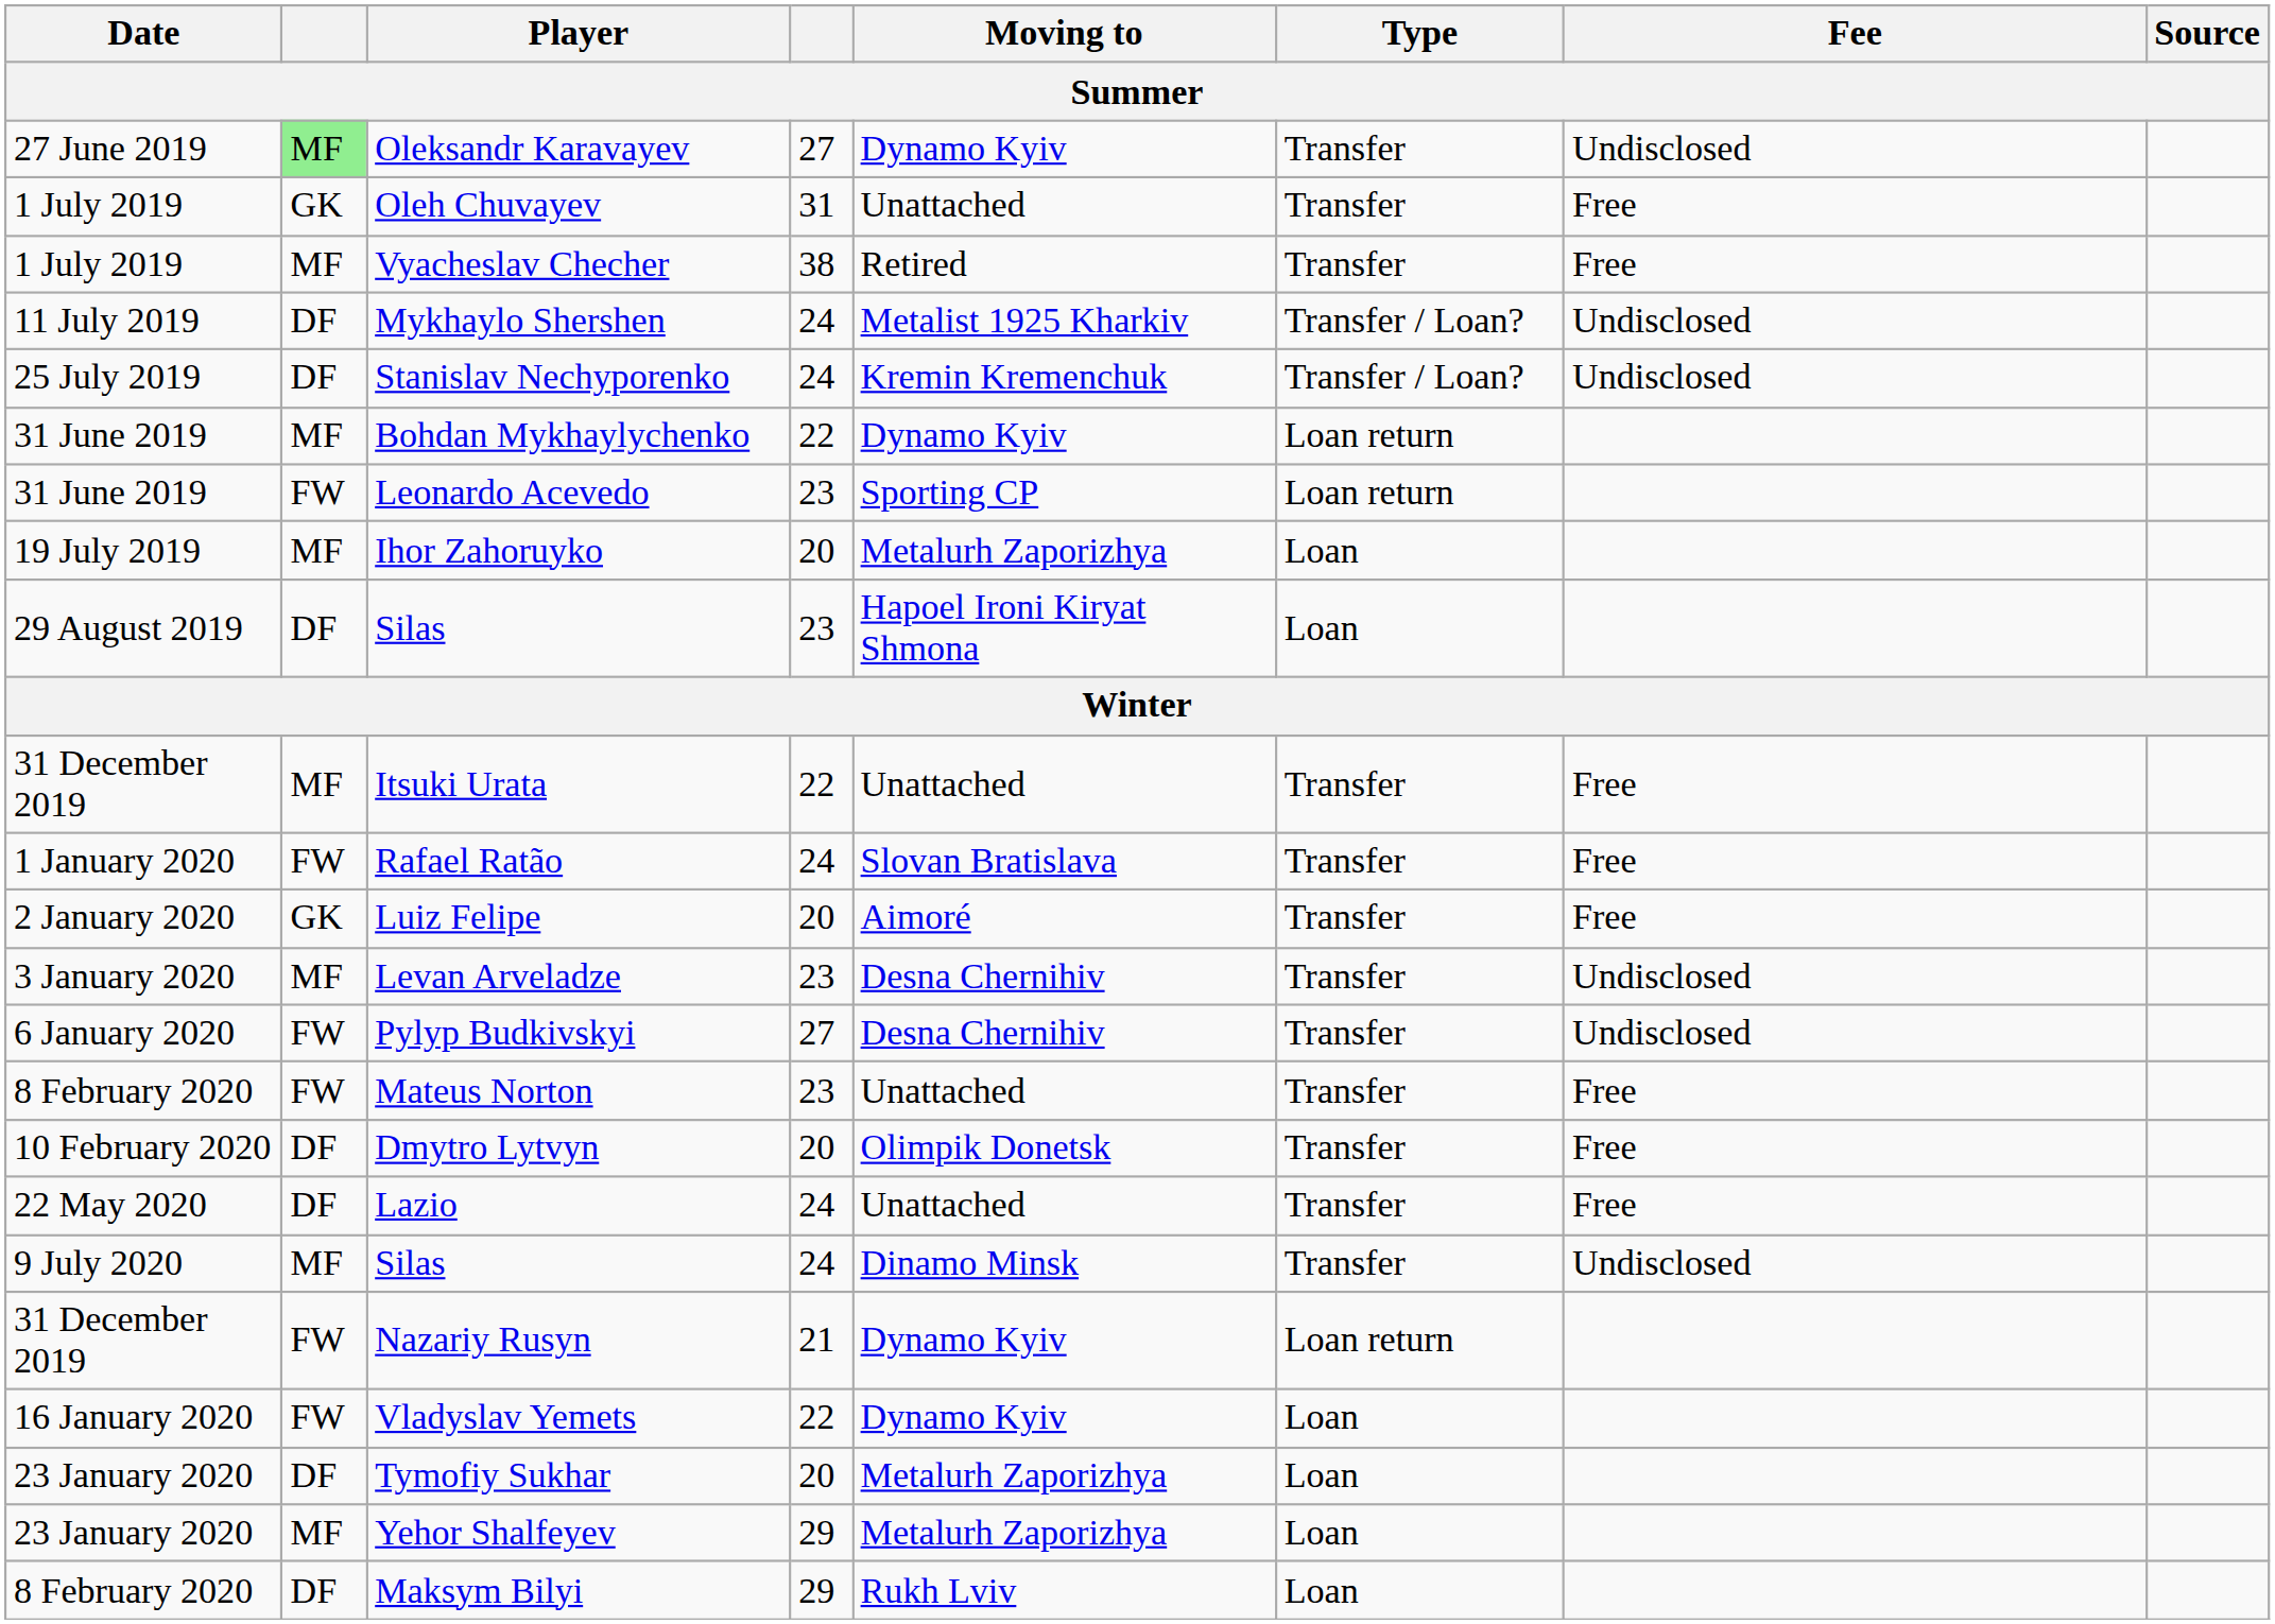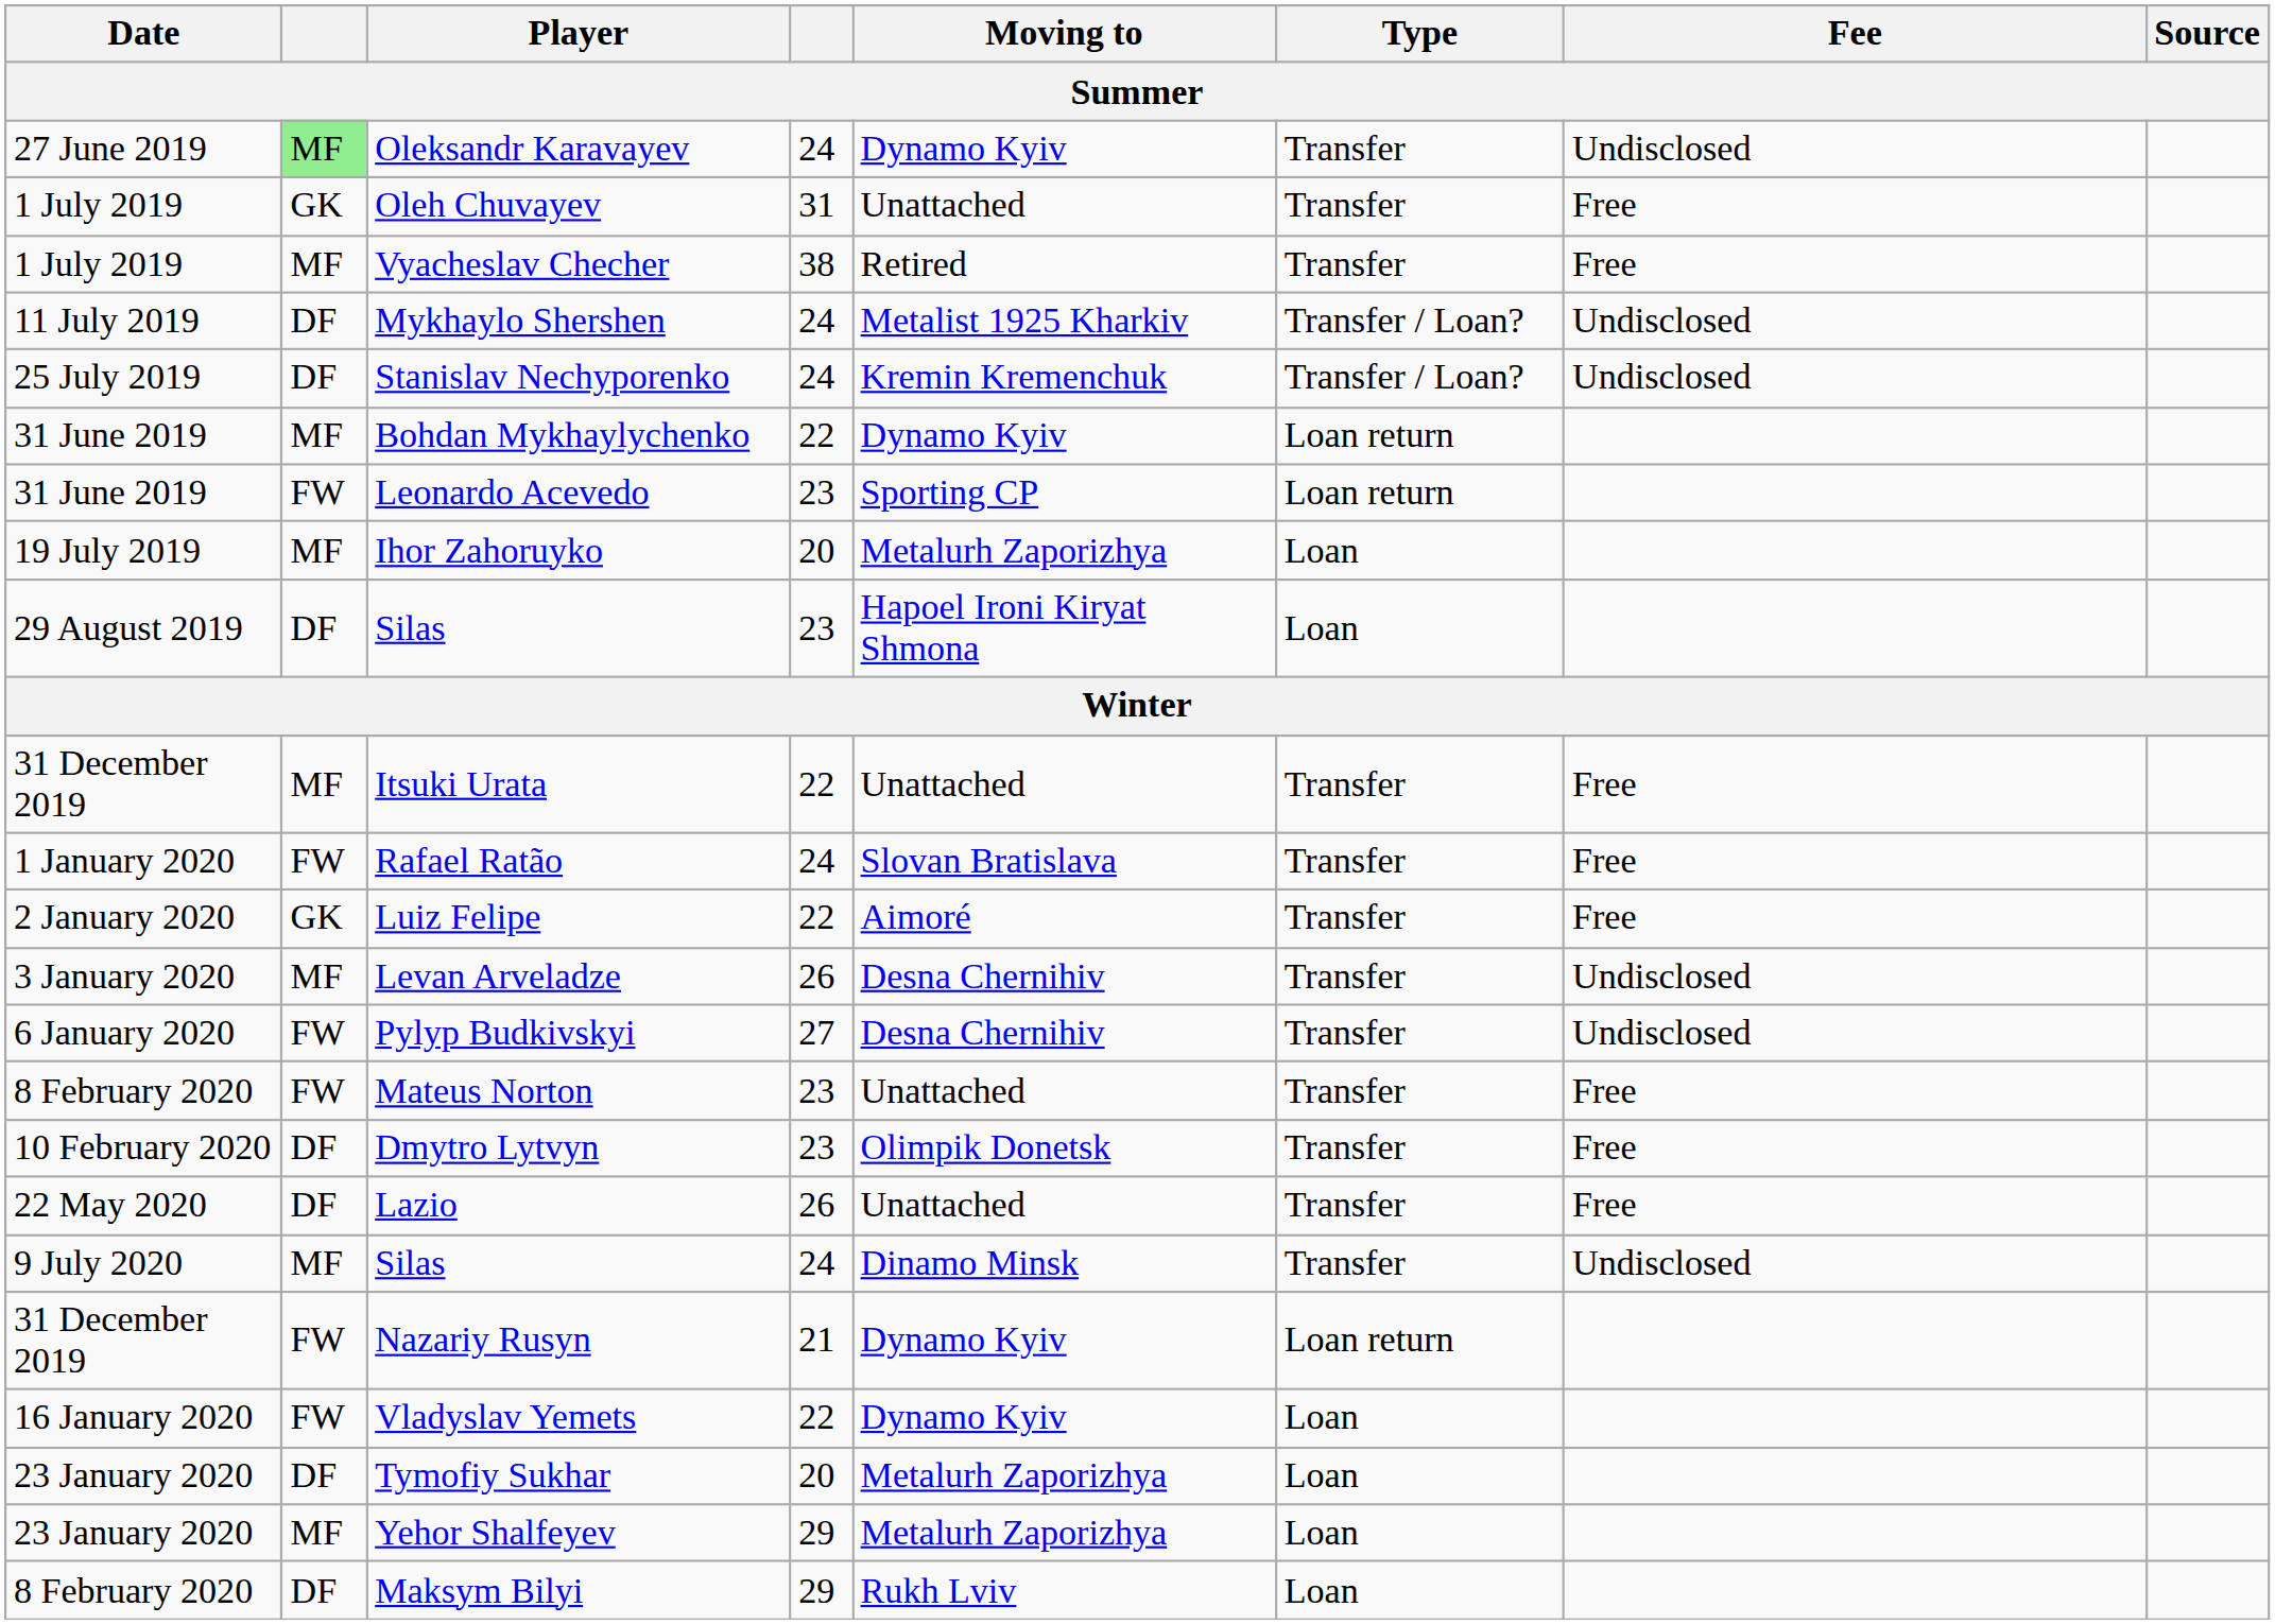 <table class="wikitable sortable">
 <tr>
 <th style="width:115px;">Date</th>
 <th style="width:30px;"></th>
 <th style="width:180px;">Player</th>
 <th style="width:20px;"></th>
 <th style="width:180px;">Moving to</th>
 <th style="width:120px;" class="unsortable">Type</th>
 <th style="width:250px;" class="unsortable">Fee</th>
 <th style="width:20px;">Source</th>
 </tr>
 <tr>
 <th colspan=8>Summer</th>
 </tr>
 <tr>
 <td>27 June 2019</td>
 <td style="background: lightgreen;">MF</td>
 <td> <a href='#'>Oleksandr Karavayev</a></td>
-<td>27</td>
+<td>24</td>
 <td> <a href='#'>Dynamo Kyiv</a></td>
 <td>Transfer</td>
 <td>Undisclosed</td>
 <td></td>
 </tr>
 <tr>
 <td>1 July 2019</td>
 <td>GK</td>
 <td> <a href='#'>Oleh Chuvayev</a></td>
 <td>31</td>
 <td>Unattached</td>
 <td>Transfer</td>
 <td>Free</td>
 <td></td>
 </tr>
 <tr>
 <td>1 July 2019</td>
 <td>MF</td>
 <td> <a href='#'>Vyacheslav Checher</a></td>
 <td>38</td>
 <td>Retired</td>
 <td>Transfer</td>
 <td>Free</td>
 <td></td>
 </tr>
 <tr>
 <td>11 July 2019</td>
 <td>DF</td>
 <td> <a href='#'>Mykhaylo Shershen</a></td>
 <td>24</td>
 <td> <a href='#'>Metalist 1925 Kharkiv</a></td>
 <td>Transfer / Loan?</td>
 <td>Undisclosed</td>
 <td></td>
 </tr>
 <tr>
 <td>25 July 2019</td>
 <td>DF</td>
 <td> <a href='#'>Stanislav Nechyporenko</a></td>
 <td>24</td>
 <td> <a href='#'>Kremin Kremenchuk</a></td>
 <td>Transfer / Loan?</td>
 <td>Undisclosed</td>
 <td></td>
 </tr>
 <tr>
 <td>31 June 2019</td>
 <td>MF</td>
 <td> <a href='#'>Bohdan Mykhaylychenko</a></td>
 <td>22</td>
 <td> <a href='#'>Dynamo Kyiv</a></td>
 <td>Loan return</td>
 <td></td>
 <td></td>
 </tr>
 <tr>
 <td>31 June 2019</td>
 <td>FW</td>
 <td> <a href='#'>Leonardo Acevedo</a></td>
 <td>23</td>
 <td> <a href='#'>Sporting CP</a></td>
 <td>Loan return</td>
 <td></td>
 <td></td>
 </tr>
 <tr>
 <td>19 July 2019</td>
 <td>MF</td>
 <td> <a href='#'>Ihor Zahoruyko</a></td>
 <td>20</td>
 <td> <a href='#'>Metalurh Zaporizhya</a></td>
 <td>Loan</td>
 <td></td>
 <td></td>
 </tr>
 <tr>
 <td>29 August 2019</td>
 <td>DF</td>
 <td> <a href='#'>Silas</a></td>
 <td>23</td>
 <td> <a href='#'>Hapoel Ironi Kiryat Shmona</a></td>
 <td>Loan</td>
 <td></td>
 <td></td>
 </tr>
 <tr>
 <th colspan=8>Winter</th>
 </tr>
 <tr>
 <td>31 December 2019</td>
 <td>MF</td>
 <td> <a href='#'>Itsuki Urata</a></td>
 <td>22</td>
 <td>Unattached</td>
 <td>Transfer</td>
 <td>Free</td>
 <td></td>
 </tr>
 <tr>
 <td>1 January 2020</td>
 <td>FW</td>
 <td> <a href='#'>Rafael Ratão</a></td>
 <td>24</td>
 <td> <a href='#'>Slovan Bratislava</a></td>
 <td>Transfer</td>
 <td>Free</td>
 <td></td>
 </tr>
 <tr>
 <td>2 January 2020</td>
 <td>GK</td>
 <td> <a href='#'>Luiz Felipe</a></td>
-<td>20</td>
+<td>22</td>
 <td> <a href='#'>Aimoré</a></td>
 <td>Transfer</td>
 <td>Free</td>
 <td></td>
 </tr>
 <tr>
 <td>3 January 2020</td>
 <td>MF</td>
 <td> <a href='#'>Levan Arveladze</a></td>
-<td>23</td>
+<td>26</td>
 <td> <a href='#'>Desna Chernihiv</a></td>
 <td>Transfer</td>
 <td>Undisclosed</td>
 <td></td>
 </tr>
 <tr>
 <td>6 January 2020</td>
 <td>FW</td>
 <td> <a href='#'>Pylyp Budkivskyi</a></td>
 <td>27</td>
 <td> <a href='#'>Desna Chernihiv</a></td>
 <td>Transfer</td>
 <td>Undisclosed</td>
 <td></td>
 </tr>
 <tr>
 <td>8 February 2020</td>
 <td>FW</td>
 <td> <a href='#'>Mateus Norton</a></td>
 <td>23</td>
 <td>Unattached</td>
 <td>Transfer</td>
 <td>Free</td>
 <td></td>
 </tr>
 <tr>
 <td>10 February 2020</td>
 <td>DF</td>
 <td> <a href='#'>Dmytro Lytvyn</a></td>
-<td>20</td>
+<td>23</td>
 <td> <a href='#'>Olimpik Donetsk</a></td>
 <td>Transfer</td>
 <td>Free</td>
 <td></td>
 </tr>
 <tr>
 <td>22 May 2020</td>
 <td>DF</td>
 <td> <a href='#'>Lazio</a></td>
-<td>24</td>
+<td>26</td>
 <td>Unattached</td>
 <td>Transfer</td>
 <td>Free</td>
 <td></td>
 </tr>
 <tr>
 <td>9 July 2020</td>
 <td>MF</td>
 <td> <a href='#'>Silas</a></td>
 <td>24</td>
 <td> <a href='#'>Dinamo Minsk</a></td>
 <td>Transfer</td>
 <td>Undisclosed</td>
 <td></td>
 </tr>
 <tr>
 <td>31 December 2019</td>
 <td>FW</td>
 <td> <a href='#'>Nazariy Rusyn</a></td>
 <td>21</td>
 <td> <a href='#'>Dynamo Kyiv</a></td>
 <td>Loan return</td>
 <td></td>
 <td></td>
 </tr>
 <tr>
 <td>16 January 2020</td>
 <td>FW</td>
 <td> <a href='#'>Vladyslav Yemets</a></td>
 <td>22</td>
 <td> <a href='#'>Dynamo Kyiv</a></td>
 <td>Loan</td>
 <td></td>
 <td></td>
 </tr>
 <tr>
 <td>23 January 2020</td>
 <td>DF</td>
 <td> <a href='#'>Tymofiy Sukhar</a></td>
 <td>20</td>
 <td> <a href='#'>Metalurh Zaporizhya</a></td>
 <td>Loan</td>
 <td></td>
 <td></td>
 </tr>
 <tr>
 <td>23 January 2020</td>
 <td>MF</td>
 <td> <a href='#'>Yehor Shalfeyev</a></td>
 <td>29</td>
 <td> <a href='#'>Metalurh Zaporizhya</a></td>
 <td>Loan</td>
 <td></td>
 <td></td>
 </tr>
 <tr>
 <td>8 February 2020</td>
 <td>DF</td>
 <td> <a href='#'>Maksym Bilyi</a></td>
 <td>29</td>
 <td> <a href='#'>Rukh Lviv</a></td>
 <td>Loan</td>
 <td></td>
 <td></td>
 </tr>
 <tr>
 </tr>
 </table>
